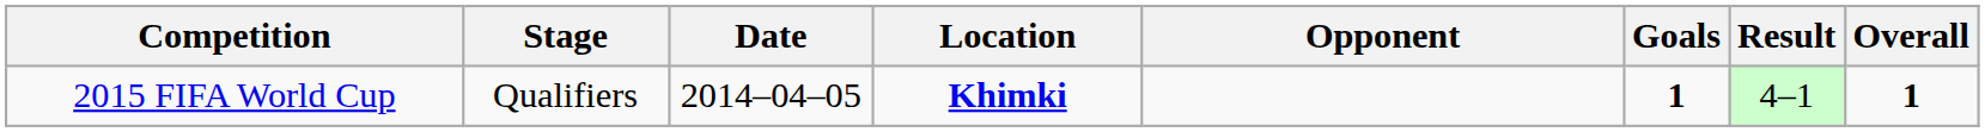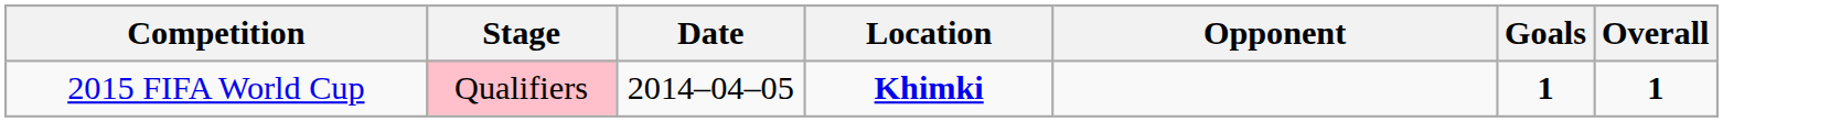 <table class="wikitable" style="font-size:90%">
 <tr>
 <th width=175px>Competition</th>
 <th width=75px>Stage</th>
 <th width=75px>Date</th>
 <th width=100px>Location</th>
 <th width=185px>Opponent</th>
 <th width=25px>Goals</th>
-<th width=25>Result</th>
 <th width=25px>Overall</th>
 </tr>
 <tr align=center>
 <td><a href='#'>2015 FIFA World Cup</a></td>
-<td>Qualifiers</td>
+<td style="background: pink;">Qualifiers</td>
 <td>2014–04–05</td>
 <td><strong><a href='#'>Khimki</a></strong></td>
 <td align=left></td>
 <td><strong>1</strong></td>
-<td bgcolor=#CCFFCC>4–1</td>
 <td><strong>1</strong></td>
 </tr>
 </table>
